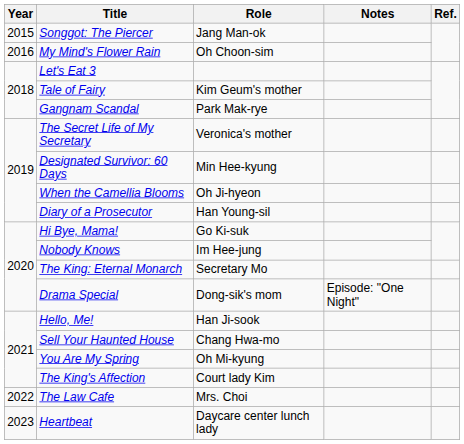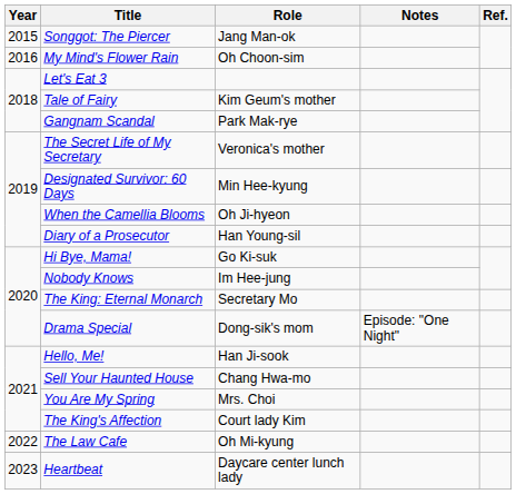 <table class="wikitable sortable">
 <tr>
 <th>Year</th>
 <th>Title</th>
 <th>Role</th>
 <th class="unsortable">Notes</th>
 <th class="unsortable">Ref.</th>
 </tr>
 <tr>
 <td>2015</td>
 <td><em><a href='#'>Songgot: The Piercer</a></em></td>
 <td>Jang Man-ok</td>
 <td></td>
 <td rowspan=2></td>
 </tr>
 <tr>
 <td>2016</td>
 <td><em><a href='#'>My Mind's Flower Rain</a></em></td>
 <td>Oh Choon-sim</td>
 <td></td>
 </tr>
 <tr>
 <td rowspan="3">2018</td>
 <td><em><a href='#'>Let's Eat 3</a></em></td>
 <td></td>
 <td></td>
 <td rowspan=3></td>
 </tr>
 <tr>
 <td><em><a href='#'>Tale of Fairy</a></em></td>
 <td>Kim Geum's mother</td>
 <td></td>
 </tr>
 <tr>
 <td><em><a href='#'>Gangnam Scandal</a></em></td>
 <td>Park Mak-rye</td>
 <td></td>
 </tr>
 <tr>
 <td rowspan="4">2019</td>
 <td><em><a href='#'>The Secret Life of My Secretary</a></em></td>
 <td>Veronica's mother</td>
 <td></td>
 <td></td>
 </tr>
 <tr>
 <td><em><a href='#'>Designated Survivor: 60 Days</a></em></td>
 <td>Min Hee-kyung</td>
 <td></td>
 <td></td>
 </tr>
 <tr>
 <td><em><a href='#'>When the Camellia Blooms</a></em></td>
 <td>Oh Ji-hyeon</td>
 <td></td>
 <td></td>
 </tr>
 <tr>
 <td><em><a href='#'>Diary of a Prosecutor</a></em></td>
 <td>Han Young-sil</td>
 <td></td>
 <td></td>
 </tr>
 <tr>
 <td rowspan="4">2020</td>
 <td><em><a href='#'>Hi Bye, Mama!</a></em></td>
 <td>Go Ki-suk</td>
 <td></td>
 <td rowspan=2></td>
 </tr>
 <tr>
 <td><em><a href='#'>Nobody Knows</a></em></td>
 <td>Im Hee-jung</td>
 <td></td>
 </tr>
 <tr>
 <td><em><a href='#'>The King: Eternal Monarch</a></em></td>
 <td>Secretary Mo</td>
 <td></td>
 <td></td>
 </tr>
 <tr>
 <td><em><a href='#'>Drama Special</a></em></td>
 <td>Dong-sik's mom</td>
 <td>Episode: "One Night"</td>
 <td></td>
 </tr>
 <tr>
 <td rowspan=4>2021</td>
 <td><em><a href='#'>Hello, Me!</a></em></td>
 <td>Han Ji-sook</td>
 <td></td>
 <td></td>
 </tr>
 <tr>
 <td><em><a href='#'>Sell Your Haunted House</a></em></td>
 <td>Chang Hwa-mo</td>
 <td></td>
 <td></td>
 </tr>
 <tr>
 <td><em><a href='#'>You Are My Spring</a></em></td>
-<td>Oh Mi-kyung</td>
+<td>Mrs. Choi</td>
 <td></td>
 <td></td>
 </tr>
 <tr>
 <td><em><a href='#'>The King's Affection</a></em></td>
 <td>Court lady Kim</td>
 <td></td>
 <td></td>
 </tr>
 <tr>
 <td>2022</td>
 <td><em><a href='#'>The Law Cafe</a></em></td>
-<td>Mrs. Choi</td>
+<td>Oh Mi-kyung</td>
 <td></td>
 <td></td>
 </tr>
 <tr>
 <td>2023</td>
 <td><em><a href='#'>Heartbeat</a></em></td>
 <td>Daycare center lunch lady</td>
 <td></td>
 <td></td>
 </tr>
 </table>
